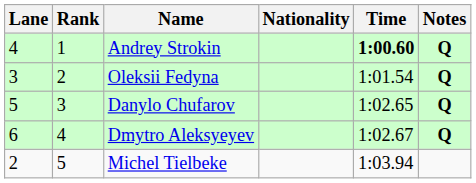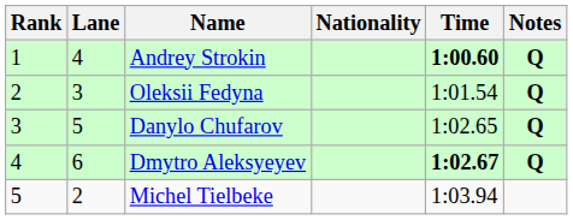 <table class="wikitable">
 <tr>
+<th>Rank</th>
 <th>Lane</th>
-<th>Rank</th>
 <th>Name</th>
 <th>Nationality</th>
 <th>Time</th>
 <th>Notes</th>
 </tr>
 <tr style="background:#CCFFCC;">
+<td>1</td>
 <td>4</td>
-<td>1</td>
 <td><a href='#'>Andrey Strokin</a></td>
 <td></td>
 <td><strong>1:00.60</strong></td>
 <td style="text-align:center;"><strong>Q</strong></td>
 </tr>
 <tr style="background:#CCFFCC;">
+<td>2</td>
 <td>3</td>
-<td>2</td>
 <td><a href='#'>Oleksii Fedyna</a></td>
 <td></td>
 <td>1:01.54</td>
 <td style="text-align:center;"><strong>Q</strong></td>
 </tr>
 <tr style="background:#CCFFCC;">
+<td>3</td>
 <td>5</td>
-<td>3</td>
 <td><a href='#'>Danylo Chufarov</a></td>
 <td></td>
 <td>1:02.65</td>
 <td style="text-align:center;"><strong>Q</strong></td>
 </tr>
 <tr style="background:#CCFFCC;">
+<td>4</td>
 <td>6</td>
-<td>4</td>
 <td><a href='#'>Dmytro Aleksyeyev</a></td>
 <td></td>
-<td>1:02.67</td>
+<td><strong>1:02.67</strong></td>
 <td style="text-align:center;"><strong>Q</strong></td>
 </tr>
 <tr>
+<td>5</td>
 <td>2</td>
-<td>5</td>
 <td><a href='#'>Michel Tielbeke</a></td>
 <td></td>
 <td>1:03.94</td>
 <td></td>
 </tr>
 </table>
